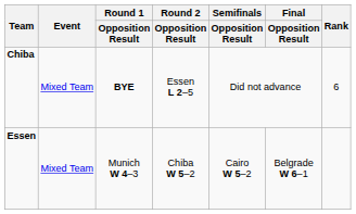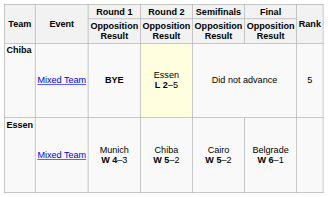 <table class="wikitable" border="1" style="font-size:90%">
 <tr>
 <th rowspan=2>Team</th>
 <th rowspan=2>Event</th>
 <th>Round 1</th>
 <th>Round 2</th>
 <th>Semifinals</th>
 <th>Final</th>
 <th rowspan=2>Rank</th>
 </tr>
 <tr>
 <th>Opposition<br>Result</th>
 <th>Opposition<br>Result</th>
 <th>Opposition<br>Result</th>
 <th>Opposition<br>Result</th>
 </tr>
 <tr>
 <td><strong>Chiba</strong><br><br><br><br><br><br><br></td>
 <td><a href='#'>Mixed Team</a></td>
 <td align=center><strong>BYE</strong></td>
-<td align=center>Essen <br> <strong>L</strong> <strong>2</strong>–5</td>
+<td align=center style="background: lightyellow;">Essen <br> <strong>L</strong> <strong>2</strong>–5</td>
 <td align=center colspan=2>Did not advance</td>
-<td align=center>6</td>
+<td align=center>5</td>
 </tr>
 <tr>
 <td><strong>Essen</strong><br><br><br><br><br><br><br></td>
 <td><a href='#'>Mixed Team</a></td>
 <td align=center>Munich <br> <strong>W</strong> <strong>4</strong>–3</td>
 <td align=center>Chiba <br> <strong>W</strong> <strong>5</strong>–2</td>
 <td align=center>Cairo <br> <strong>W</strong> <strong>5</strong>–2</td>
 <td align=center>Belgrade <br> <strong>W</strong> <strong>6</strong>–1</td>
 <td align=center></td>
 </tr>
 </table>
